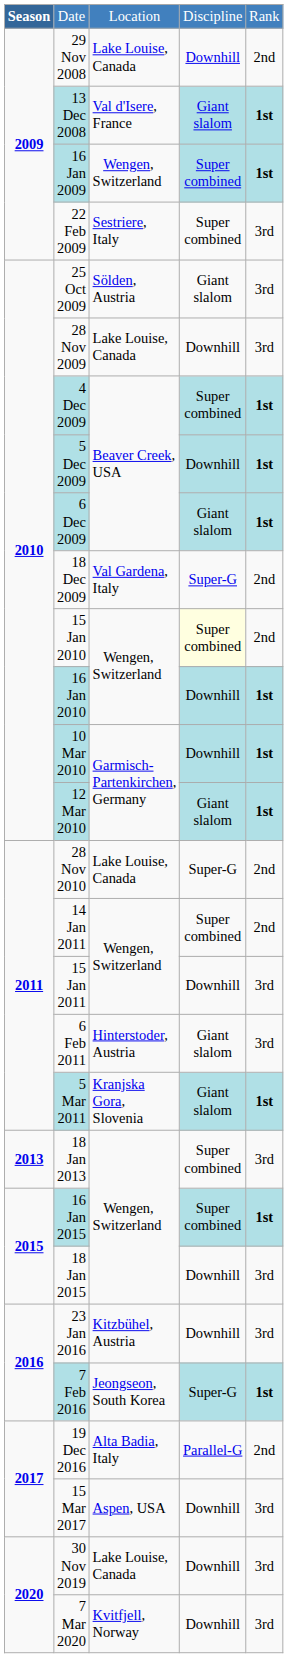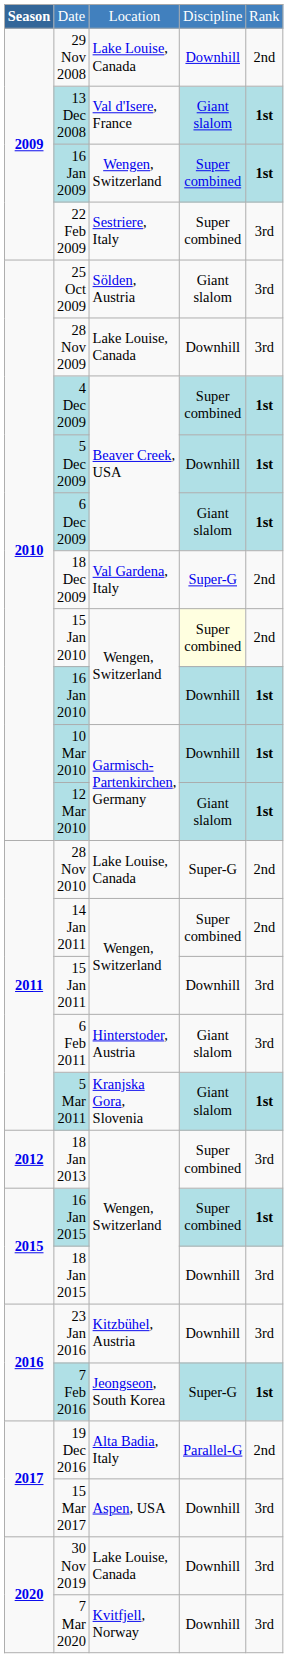 <table class="wikitable" style="font-size:95%; text-align:center; border:grey solid 1px; border-collapse:collapse;" width="40%">
 <tr style="background-color:#369; color:white;">
 <td rowspan="2" colspan="1" width="5%"><strong>Season</strong></td>
 </tr>
 <tr style="background-color:#4180be; color:white;">
 <td width="18%">Date</td>
 <td width="35%">Location</td>
 <td width="20%">Discipline</td>
 <td width="5%">Rank</td>
 </tr>
 <tr>
 <td rowspan=4><strong><a href='#'>2009</a></strong></td>
 <td align=right>29 Nov 2008</td>
 <td align=left> <a href='#'>Lake Louise</a>, Canada</td>
 <td><a href='#'>Downhill</a></td>
 <td>2nd</td>
 </tr>
 <tr>
 <td bgcolor="#BOEOE6" align=right>13 Dec 2008</td>
 <td align=left> <a href='#'>Val d'Isere</a>, France</td>
 <td bgcolor="#BOEOE6"><a href='#'>Giant slalom</a></td>
 <td bgcolor="#BOEOE6"><strong>1st</strong></td>
 </tr>
 <tr>
 <td bgcolor="#BOEOE6" align=right>16 Jan 2009</td>
 <td align=left>   <a href='#'>Wengen</a>, Switzerland</td>
 <td bgcolor="#BOEOE6"><a href='#'>Super combined</a></td>
 <td bgcolor="#BOEOE6"><strong>1st</strong></td>
 </tr>
 <tr>
 <td align=right>22 Feb 2009</td>
 <td align=left> <a href='#'>Sestriere</a>, Italy</td>
 <td>Super combined</td>
 <td>3rd</td>
 </tr>
 <tr>
 <td rowspan=10><strong><a href='#'>2010</a></strong></td>
 <td align=right>25 Oct 2009</td>
 <td align=left> <a href='#'>Sölden</a>, Austria</td>
 <td>Giant slalom</td>
 <td>3rd</td>
 </tr>
 <tr>
 <td align=right>28 Nov 2009</td>
 <td align=left> Lake Louise, Canada</td>
 <td>Downhill</td>
 <td>3rd</td>
 </tr>
 <tr>
 <td bgcolor="#BOEOE6" align=right>4 Dec 2009</td>
 <td align=left rowspan=3> <a href='#'>Beaver Creek</a>, USA</td>
 <td bgcolor="#BOEOE6">Super combined</td>
 <td bgcolor="#BOEOE6"><strong>1st</strong></td>
 </tr>
 <tr>
 <td bgcolor="#BOEOE6" align=right>5 Dec 2009</td>
 <td bgcolor="#BOEOE6">Downhill</td>
 <td bgcolor="#BOEOE6"><strong>1st</strong></td>
 </tr>
 <tr>
 <td bgcolor="#BOEOE6" align=right>6 Dec 2009</td>
 <td bgcolor="#BOEOE6">Giant slalom</td>
 <td bgcolor="#BOEOE6"><strong>1st</strong></td>
 </tr>
 <tr>
 <td align=right>18 Dec 2009</td>
 <td align=left> <a href='#'>Val Gardena</a>, Italy</td>
 <td><a href='#'>Super-G</a></td>
 <td>2nd</td>
 </tr>
 <tr>
 <td align=right>15 Jan 2010</td>
 <td align=left rowspan=2>   Wengen, Switzerland</td>
 <td style="background: lightyellow;">Super combined</td>
 <td>2nd</td>
 </tr>
 <tr>
 <td bgcolor="#BOEOE6" align=right>16 Jan 2010</td>
 <td bgcolor="#BOEOE6">Downhill</td>
 <td bgcolor="#BOEOE6"><strong>1st</strong></td>
 </tr>
 <tr>
 <td bgcolor="#BOEOE6" align=right>10 Mar 2010</td>
 <td align=left rowspan=2> <a href='#'>Garmisch-Partenkirchen</a>, Germany</td>
 <td bgcolor="#BOEOE6">Downhill</td>
 <td bgcolor="#BOEOE6"><strong>1st</strong></td>
 </tr>
 <tr>
 <td bgcolor="#BOEOE6" align=right>12 Mar 2010</td>
 <td bgcolor="#BOEOE6">Giant slalom</td>
 <td bgcolor="#BOEOE6"><strong>1st</strong></td>
 </tr>
 <tr>
 <td rowspan=5><strong><a href='#'>2011</a></strong></td>
 <td align=right>28 Nov 2010</td>
 <td align=left> Lake Louise, Canada</td>
 <td>Super-G</td>
 <td>2nd</td>
 </tr>
 <tr>
 <td align=right>14 Jan 2011</td>
 <td align=left rowspan=2>   Wengen, Switzerland</td>
 <td>Super combined</td>
 <td>2nd</td>
 </tr>
 <tr>
 <td align=right>15 Jan 2011</td>
 <td>Downhill</td>
 <td>3rd</td>
 </tr>
 <tr>
 <td align=right>6 Feb 2011</td>
 <td align=left> <a href='#'>Hinterstoder</a>, Austria</td>
 <td>Giant slalom</td>
 <td>3rd</td>
 </tr>
 <tr>
 <td bgcolor="#BOEOE6" align=right>5 Mar 2011</td>
 <td align=left> <a href='#'>Kranjska Gora</a>, Slovenia</td>
 <td bgcolor="#BOEOE6">Giant slalom</td>
 <td bgcolor="#BOEOE6"><strong>1st</strong></td>
 </tr>
 <tr>
-<td><strong><a href='#'>2013</a></strong></td>
+<td><strong><a href='#'>2012</a></strong></td>
 <td align=right>18 Jan 2013</td>
 <td align=left rowspan=3>   Wengen, Switzerland</td>
 <td>Super combined</td>
 <td>3rd</td>
 </tr>
 <tr>
 <td rowspan=2><strong><a href='#'>2015</a></strong></td>
 <td bgcolor="#BOEOE6" align=right>16 Jan 2015</td>
 <td bgcolor="#BOEOE6">Super combined</td>
 <td bgcolor="#BOEOE6"><strong>1st</strong></td>
 </tr>
 <tr>
 <td align=right>18 Jan 2015</td>
 <td>Downhill</td>
 <td>3rd</td>
 </tr>
 <tr>
 <td rowspan=2><strong><a href='#'>2016</a></strong></td>
 <td align=right>23 Jan 2016</td>
 <td align=left> <a href='#'>Kitzbühel</a>, Austria</td>
 <td>Downhill</td>
 <td>3rd</td>
 </tr>
 <tr>
 <td bgcolor="#BOEOE6" align=right>7 Feb 2016</td>
 <td align=left> <a href='#'>Jeongseon</a>, South Korea</td>
 <td bgcolor="#BOEOE6">Super-G</td>
 <td bgcolor="#BOEOE6"><strong>1st</strong></td>
 </tr>
 <tr>
 <td rowspan=2><strong><a href='#'>2017</a></strong></td>
 <td align=right>19 Dec 2016</td>
 <td align=left> <a href='#'>Alta Badia</a>, Italy</td>
 <td><a href='#'>Parallel-G</a></td>
 <td>2nd</td>
 </tr>
 <tr>
 <td align=right>15 Mar 2017</td>
 <td align=left> <a href='#'>Aspen</a>, USA</td>
 <td align=center>Downhill</td>
 <td align=center>3rd</td>
 </tr>
 <tr>
 <td rowspan=2><strong><a href='#'>2020</a></strong></td>
 <td align=right>30 Nov 2019</td>
 <td align=left> Lake Louise, Canada</td>
 <td>Downhill</td>
 <td>3rd</td>
 </tr>
 <tr>
 <td align=right>7 Mar 2020</td>
 <td align=left> <a href='#'>Kvitfjell</a>, Norway</td>
 <td align=center>Downhill</td>
 <td align=center>3rd</td>
 </tr>
 </table>
